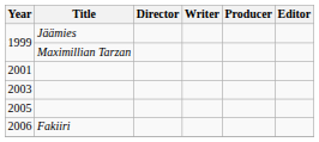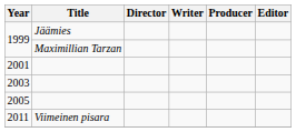 <table class="wikitable">
 <tr>
 <th>Year</th>
 <th>Title</th>
 <th>Director</th>
 <th>Writer</th>
 <th>Producer</th>
 <th>Editor</th>
 </tr>
 <tr>
 <td rowspan=2>1999</td>
 <td><em>Jäämies</em></td>
 <td></td>
 <td></td>
 <td></td>
 <td></td>
 </tr>
 <tr>
 <td><em>Maximillian Tarzan</em></td>
 <td></td>
 <td></td>
 <td></td>
 <td></td>
 </tr>
 <tr>
 <td>2001</td>
 <td></td>
 <td></td>
 <td></td>
 <td></td>
 <td></td>
 </tr>
 <tr>
 <td>2003</td>
 <td></td>
 <td></td>
 <td></td>
 <td></td>
 <td></td>
 </tr>
 <tr>
 <td>2005</td>
 <td></td>
 <td></td>
 <td></td>
 <td></td>
 <td></td>
 </tr>
 <tr>
-<td>2006</td>
-<td><em>Fakiiri</em></td>
+<td>2011</td>
+<td><em>Viimeinen pisara</em></td>
 <td></td>
 <td></td>
 <td></td>
 <td></td>
 </tr>
 <tr>
 </tr>
 </table>
